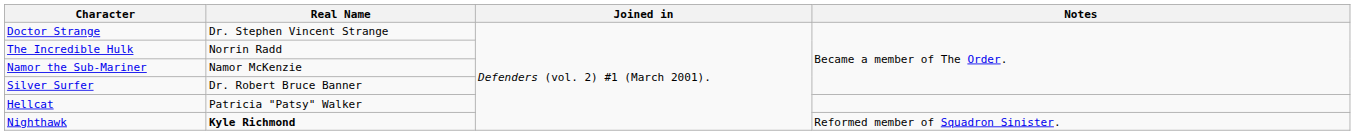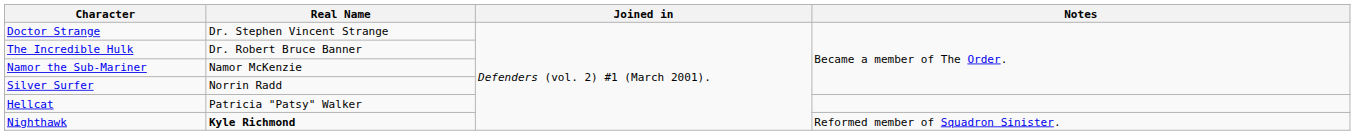 <table class="wikitable" style="width:100%;">
 <tr>
 <th width=15%>Character</th>
 <th width=20%>Real Name</th>
 <th width=25%>Joined in</th>
 <th width=40%>Notes</th>
 </tr>
 <tr>
 <td><a href='#'>Doctor Strange</a></td>
 <td>Dr. Stephen Vincent Strange</td>
 <td rowspan="6"><em>Defenders</em> (vol. 2) #1 (March 2001).</td>
 <td rowspan="4">Became a member of The <a href='#'>Order</a>.</td>
 </tr>
 <tr>
 <td><a href='#'>The Incredible Hulk</a></td>
-<td>Norrin Radd</td>
+<td>Dr. Robert Bruce Banner</td>
 </tr>
 <tr>
 <td><a href='#'>Namor the Sub-Mariner</a></td>
 <td>Namor McKenzie</td>
 </tr>
 <tr>
 <td><a href='#'>Silver Surfer</a></td>
-<td>Dr. Robert Bruce Banner</td>
+<td>Norrin Radd</td>
 </tr>
 <tr>
 <td><a href='#'>Hellcat</a></td>
 <td>Patricia "Patsy" Walker</td>
 <td></td>
 </tr>
 <tr>
 <td><a href='#'>Nighthawk</a></td>
 <td><strong>Kyle Richmond</strong></td>
 <td>Reformed member of <a href='#'>Squadron Sinister</a>.</td>
 </tr>
 </table>
